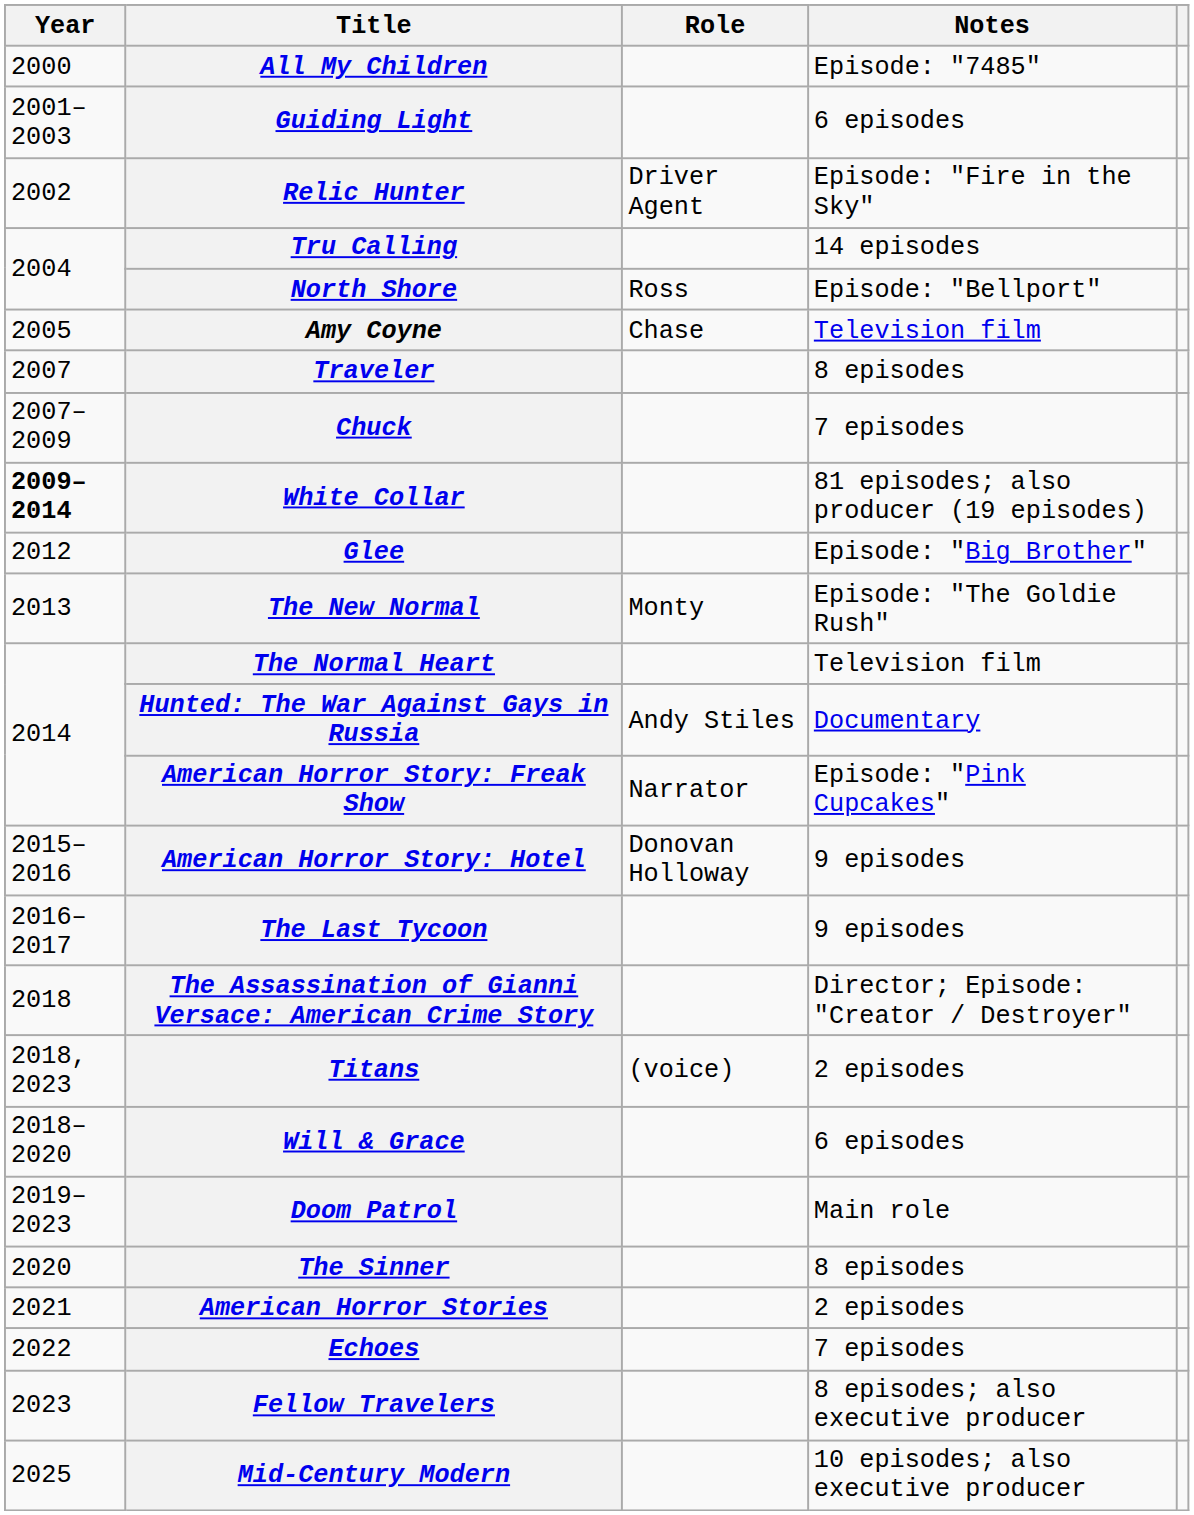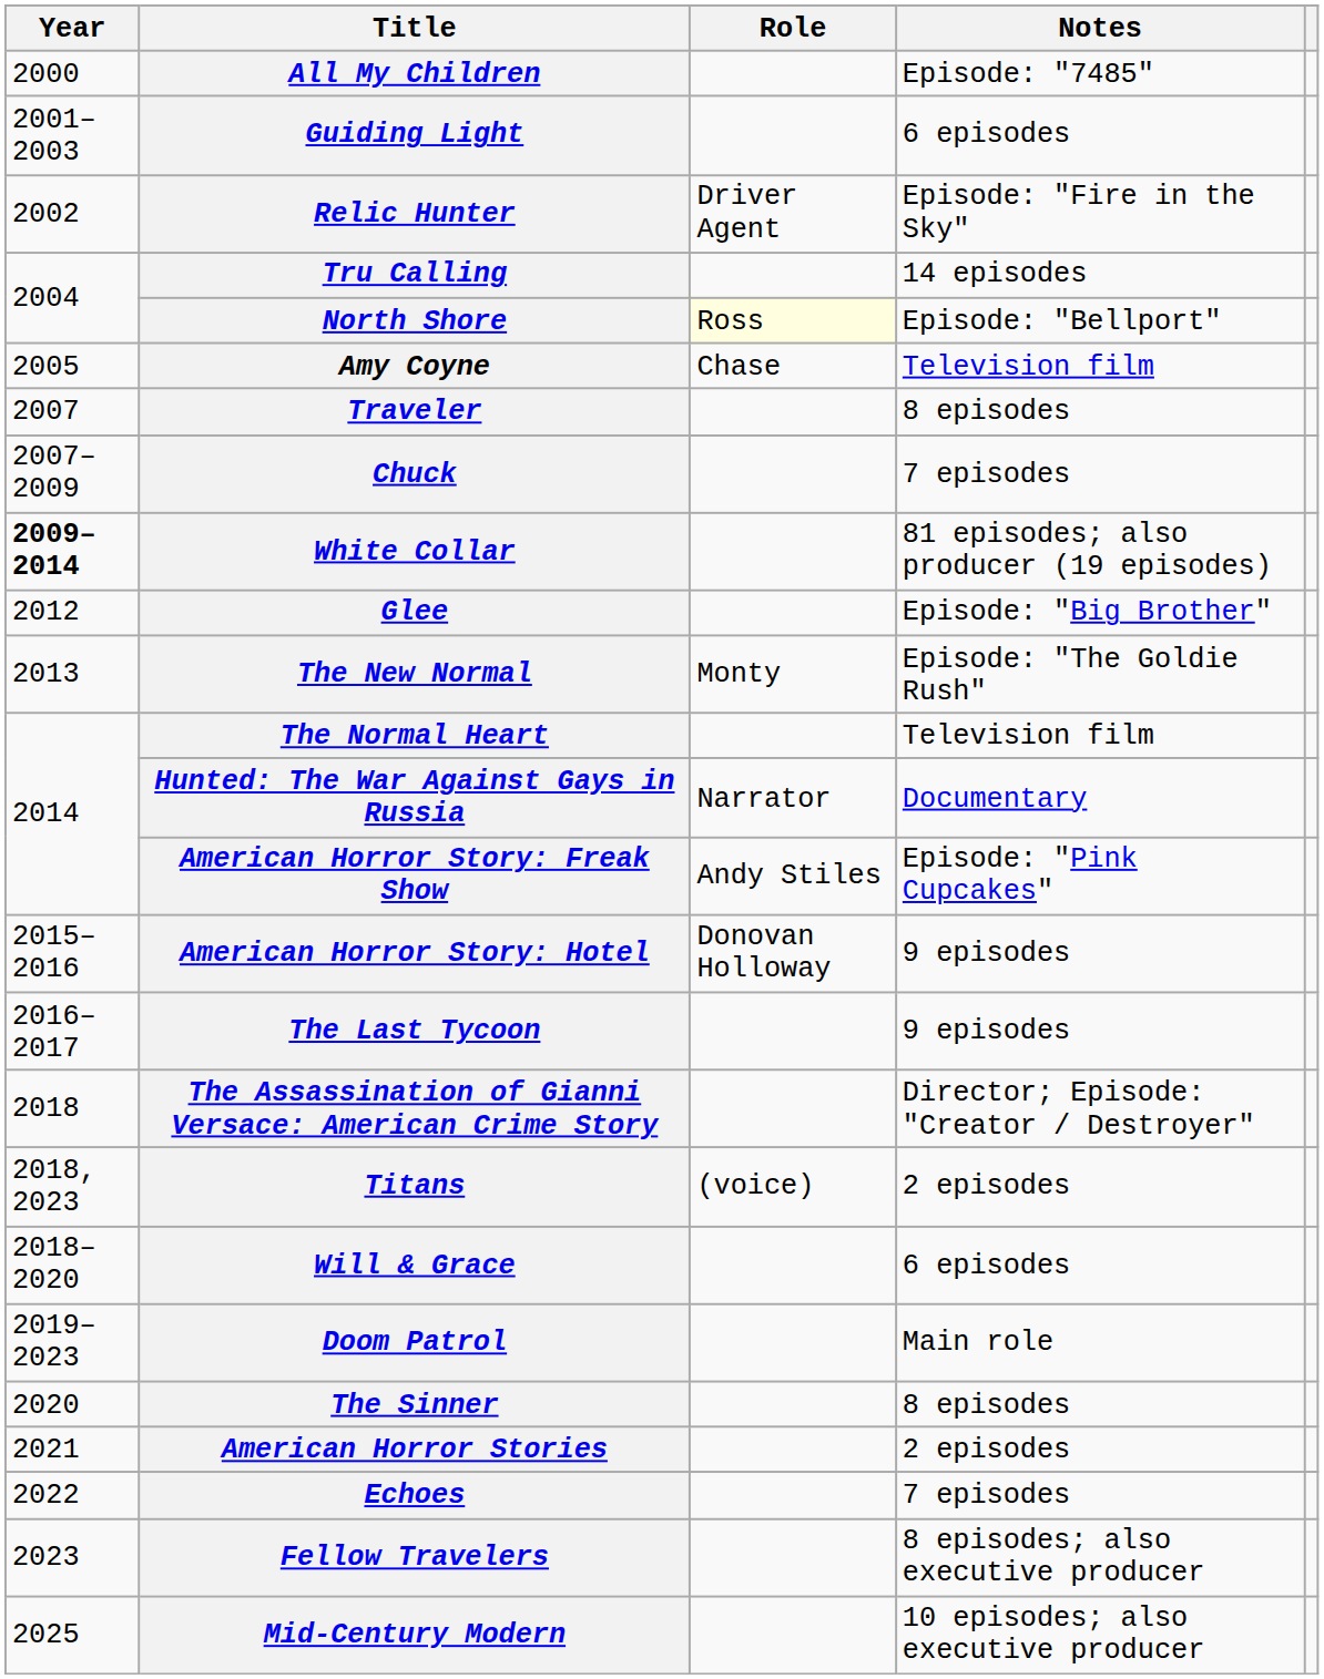 <table class="wikitable plainrowheaders sortable">
 <tr>
 <th scope="col">Year</th>
 <th scope="col">Title</th>
 <th scope="col">Role</th>
 <th scope="col" class="unsortable">Notes</th>
 <th scope="col" class="unsortable"></th>
 </tr>
 <tr>
 <td>2000</td>
 <th scope="row"><em><a href='#'>All My Children</a></em></th>
 <td></td>
 <td>Episode: "7485"</td>
 <td style="text-align:center;"></td>
 </tr>
 <tr>
 <td>2001–2003</td>
 <th scope="row"><em><a href='#'>Guiding Light</a></em></th>
 <td></td>
 <td>6 episodes</td>
 <td style="text-align:center;"></td>
 </tr>
 <tr>
 <td>2002</td>
 <th scope="row"><em><a href='#'>Relic Hunter</a></em></th>
 <td>Driver Agent</td>
 <td>Episode: "Fire in the Sky"</td>
 <td style="text-align:center;"></td>
 </tr>
 <tr>
 <td rowspan="2">2004</td>
 <th scope="row"><em><a href='#'>Tru Calling</a></em></th>
 <td></td>
 <td>14 episodes</td>
 <td style="text-align:center;"></td>
 </tr>
 <tr>
 <th scope="row"><em><a href='#'>North Shore</a></em></th>
-<td>Ross</td>
+<td style="background: lightyellow;">Ross</td>
 <td>Episode: "Bellport"</td>
 <td style="text-align:center;"></td>
 </tr>
 <tr>
 <td>2005</td>
 <th scope="row"><em>Amy Coyne</em></th>
 <td>Chase</td>
 <td><a href='#'>Television film</a></td>
 <td style="text-align:center;"></td>
 </tr>
 <tr>
 <td>2007</td>
 <th scope="row"><em><a href='#'>Traveler</a></em></th>
 <td></td>
 <td>8 episodes</td>
 <td style="text-align:center;"></td>
 </tr>
 <tr>
 <td>2007–2009</td>
 <th scope="row"><em><a href='#'>Chuck</a></em></th>
 <td></td>
 <td>7 episodes</td>
 <td style="text-align:center;"></td>
 </tr>
 <tr>
 <td><strong>2009–2014</strong></td>
 <th scope="row"><em><a href='#'>White Collar</a></em></th>
 <td></td>
 <td>81 episodes; also producer (19 episodes)</td>
 <td style="text-align:center;"></td>
 </tr>
 <tr>
 <td>2012</td>
 <th scope="row"><em><a href='#'>Glee</a></em></th>
 <td></td>
 <td>Episode: "<a href='#'>Big Brother</a>"</td>
 <td style="text-align:center;"></td>
 </tr>
 <tr>
 <td>2013</td>
 <th scope="row"><em><a href='#'>The New Normal</a></em></th>
 <td>Monty</td>
 <td>Episode: "The Goldie Rush"</td>
 <td style="text-align:center;"></td>
 </tr>
 <tr>
 <td rowspan="3">2014</td>
 <th scope="row"><em><a href='#'>The Normal Heart</a></em></th>
 <td></td>
 <td>Television film</td>
 <td style="text-align:center;"></td>
 </tr>
 <tr>
 <th scope="row"><em><a href='#'>Hunted: The War Against Gays in Russia</a></em></th>
-<td>Andy Stiles</td>
+<td>Narrator</td>
 <td><a href='#'>Documentary</a></td>
 <td style="text-align:center;"></td>
 </tr>
 <tr>
 <th scope="row"><em><a href='#'>American Horror Story: Freak Show</a></em></th>
-<td>Narrator</td>
+<td>Andy Stiles</td>
 <td>Episode: "<a href='#'>Pink Cupcakes</a>"</td>
 <td style="text-align:center;"></td>
 </tr>
 <tr>
 <td>2015–2016</td>
 <th scope="row"><em><a href='#'>American Horror Story: Hotel</a></em></th>
 <td>Donovan Holloway</td>
 <td>9 episodes</td>
 <td style="text-align:center;"></td>
 </tr>
 <tr>
 <td>2016–2017</td>
 <th scope="row"><em><a href='#'>The Last Tycoon</a></em></th>
 <td></td>
 <td>9 episodes</td>
 <td style="text-align:center;"></td>
 </tr>
 <tr>
 <td>2018</td>
 <th scope="row"><em><a href='#'>The Assassination of Gianni Versace: American Crime Story</a></em></th>
 <td></td>
 <td>Director; Episode: "Creator / Destroyer"</td>
 <td style="text-align:center;"></td>
 </tr>
 <tr>
 <td>2018, 2023</td>
 <th scope="row"><em><a href='#'>Titans</a></em></th>
 <td> (voice)</td>
 <td>2 episodes</td>
 <td style="text-align:center;"></td>
 </tr>
 <tr>
 <td>2018–2020</td>
 <th scope="row"><em><a href='#'>Will & Grace</a></em></th>
 <td></td>
 <td>6 episodes</td>
 <td style="text-align:center;"></td>
 </tr>
 <tr>
 <td>2019–2023</td>
 <th scope="row"><em><a href='#'>Doom Patrol</a></em></th>
 <td></td>
 <td>Main role</td>
 <td style="text-align:center;"></td>
 </tr>
 <tr>
 <td>2020</td>
 <th scope="row"><em><a href='#'>The Sinner</a></em></th>
 <td></td>
 <td>8 episodes</td>
 <td style="text-align:center;"></td>
 </tr>
 <tr>
 <td>2021</td>
 <th scope="row"><em><a href='#'>American Horror Stories</a></em></th>
 <td></td>
 <td>2 episodes</td>
 <td style="text-align:center;"></td>
 </tr>
 <tr>
 <td>2022</td>
 <th scope="row"><em><a href='#'>Echoes</a></em></th>
 <td></td>
 <td>7 episodes</td>
 <td style="text-align:center;"></td>
 </tr>
 <tr>
 <td>2023</td>
 <th scope="row"><em><a href='#'>Fellow Travelers</a></em></th>
 <td></td>
 <td>8 episodes; also executive producer</td>
 <td style="text-align:center;"></td>
 </tr>
 <tr>
 <td>2025</td>
 <th scope="row"><em><a href='#'>Mid-Century Modern</a></em></th>
 <td></td>
 <td>10 episodes; also executive producer</td>
 <td style="text-align:center;"></td>
 </tr>
 </table>
